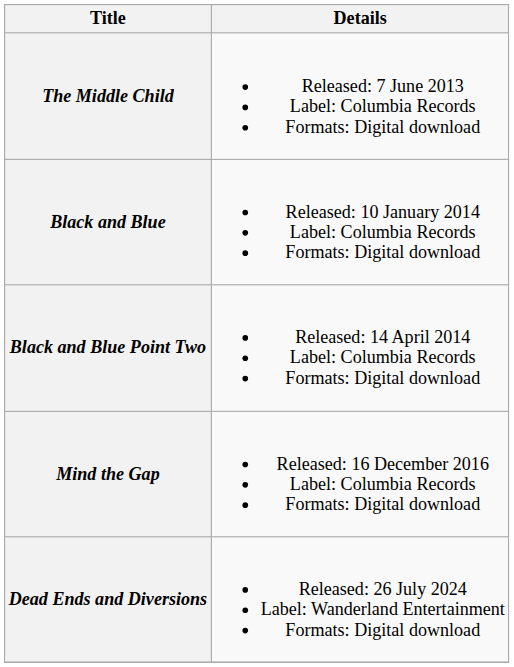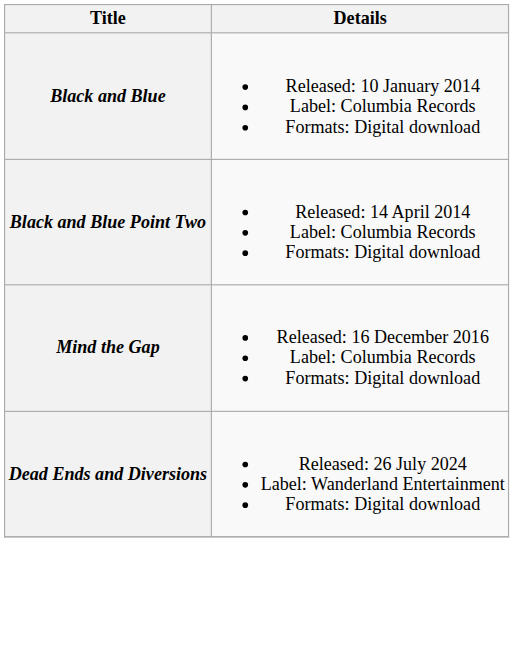 <table class="wikitable plainrowheaders" style="text-align: center;">
 <tr>
 <th scope="col">Title</th>
 <th scope="col">Details</th>
-</tr>
-<tr>
-<th scope="row"><em>The Middle Child</em></th>
-<td><br><ul><li>Released: 7 June 2013</li><li>Label: Columbia Records</li><li>Formats: Digital download</li></ul></td>
 </tr>
 <tr>
 <th scope="row"><em>Black and Blue</em></th>
 <td><br><ul><li>Released: 10 January 2014</li><li>Label: Columbia Records</li><li>Formats: Digital download</li></ul></td>
 </tr>
 <tr>
 <th scope="row"><em>Black and Blue Point Two</em></th>
 <td><br><ul><li>Released: 14 April 2014</li><li>Label: Columbia Records</li><li>Formats: Digital download</li></ul></td>
 </tr>
 <tr>
 <th scope="row"><em>Mind the Gap</em></th>
 <td><br><ul><li>Released: 16 December 2016</li><li>Label: Columbia Records</li><li>Formats: Digital download</li></ul></td>
 </tr>
 <tr>
 <th scope="row"><em>Dead Ends and Diversions</em></th>
 <td><br><ul><li>Released: 26 July 2024</li><li>Label: Wanderland Entertainment</li><li>Formats: Digital download</li></ul></td>
 </tr>
 <tr>
 </tr>
 </table>
